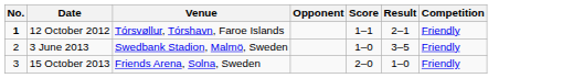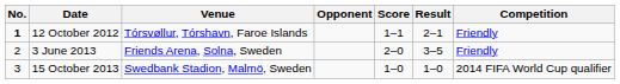 <table class="wikitable sortable">
 <tr>
 <th scope="col">No.</th>
 <th scope="col">Date</th>
 <th scope="col">Venue</th>
 <th scope="col">Opponent</th>
 <th scope="col">Score</th>
 <th scope="col">Result</th>
 <th scope="col">Competition</th>
 </tr>
 <tr>
 <td align="center"><strong>1</strong></td>
 <td>12 October 2012</td>
 <td><a href='#'>Tórsvøllur</a>, <a href='#'>Tórshavn</a>, Faroe Islands</td>
 <td></td>
 <td align="center">1–1</td>
 <td align="center">2–1</td>
 <td><a href='#'>Friendly</a></td>
 </tr>
 <tr>
 <td align="center">2</td>
 <td>3 June 2013</td>
-<td><a href='#'>Swedbank Stadion</a>, <a href='#'>Malmö</a>, Sweden</td>
+<td><a href='#'>Friends Arena</a>, <a href='#'>Solna</a>, Sweden</td>
 <td></td>
-<td align="center">1–0</td>
+<td align="center">2–0</td>
 <td align="center">3–5</td>
 <td><a href='#'>Friendly</a></td>
 </tr>
 <tr>
 <td align="center">3</td>
 <td>15 October 2013</td>
-<td><a href='#'>Friends Arena</a>, <a href='#'>Solna</a>, Sweden</td>
+<td><a href='#'>Swedbank Stadion</a>, <a href='#'>Malmö</a>, Sweden</td>
 <td></td>
-<td align="center">2–0</td>
 <td align="center">1–0</td>
-<td><a href='#'>Friendly</a></td>
+<td align="center">1–0</td>
+<td>2014 FIFA World Cup qualifier</td>
 </tr>
 </table>
